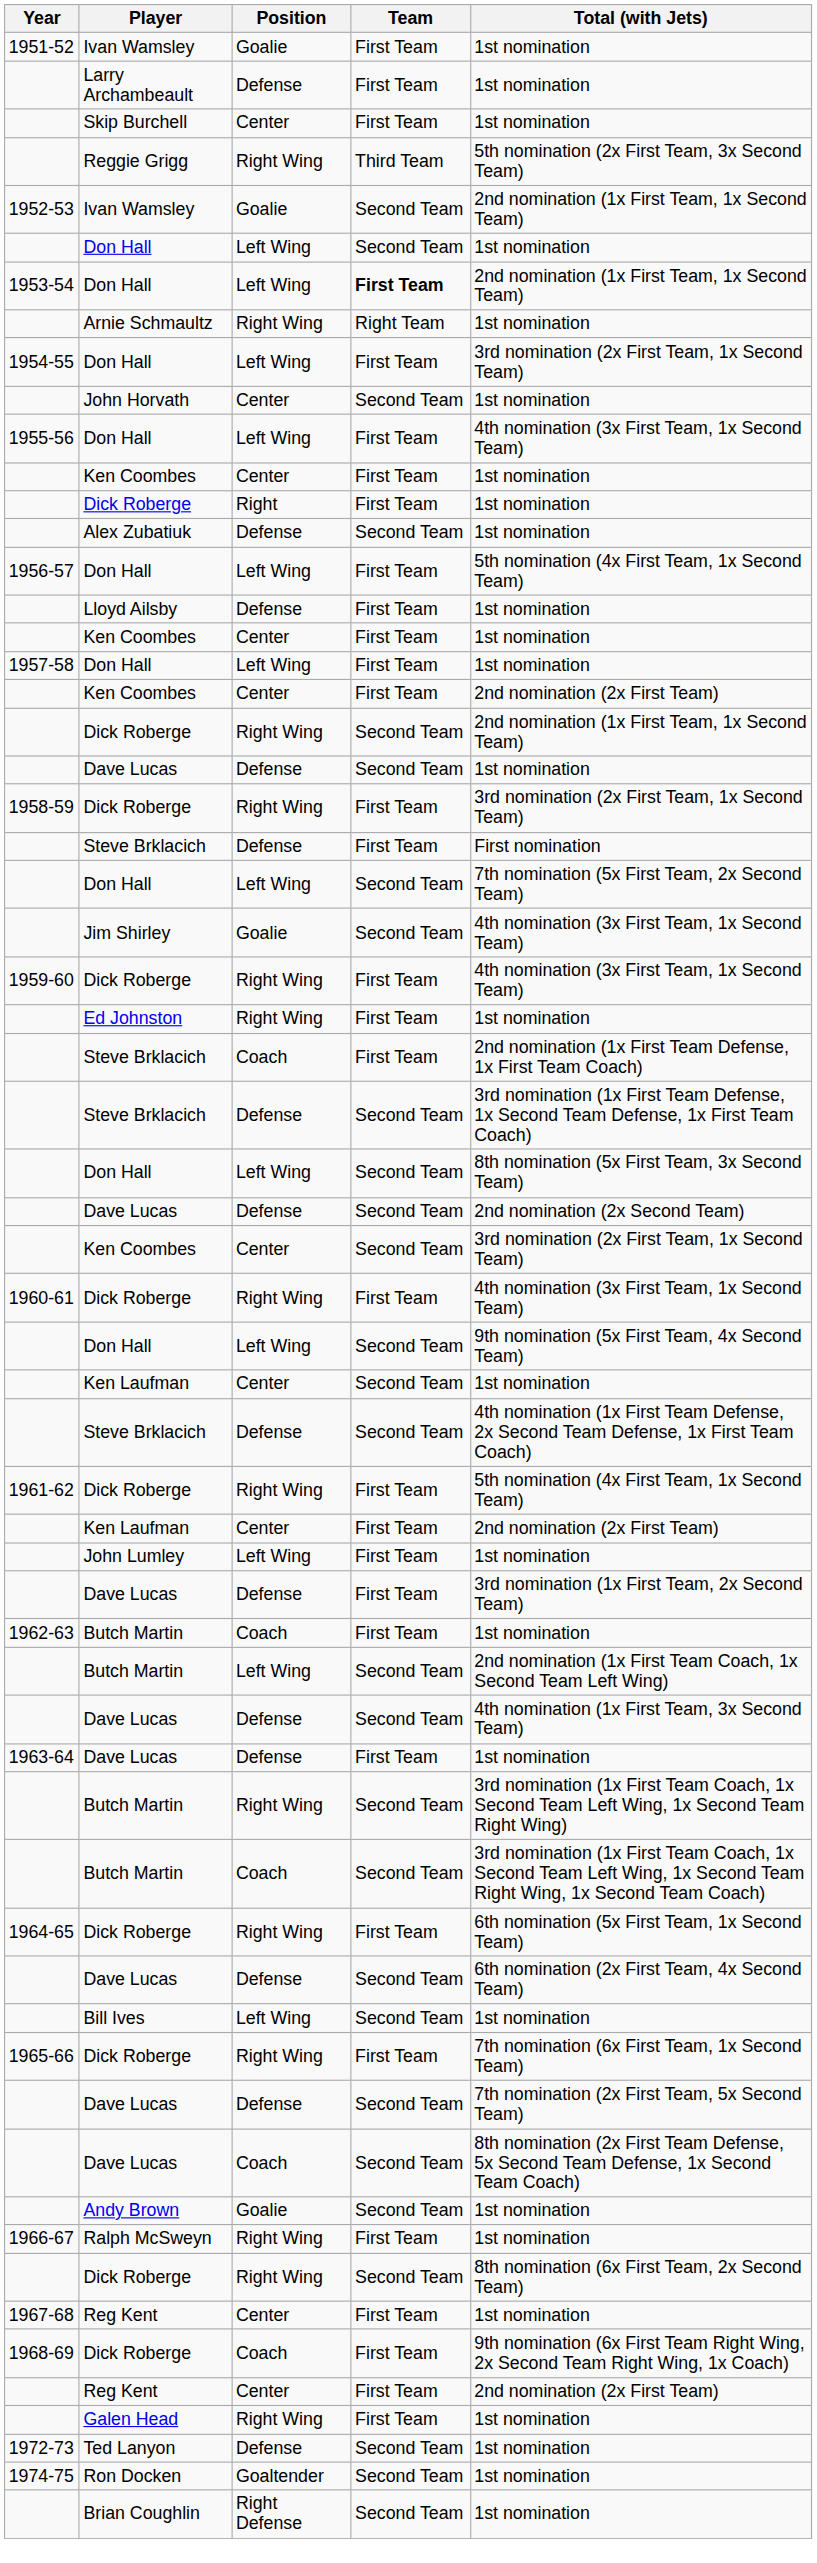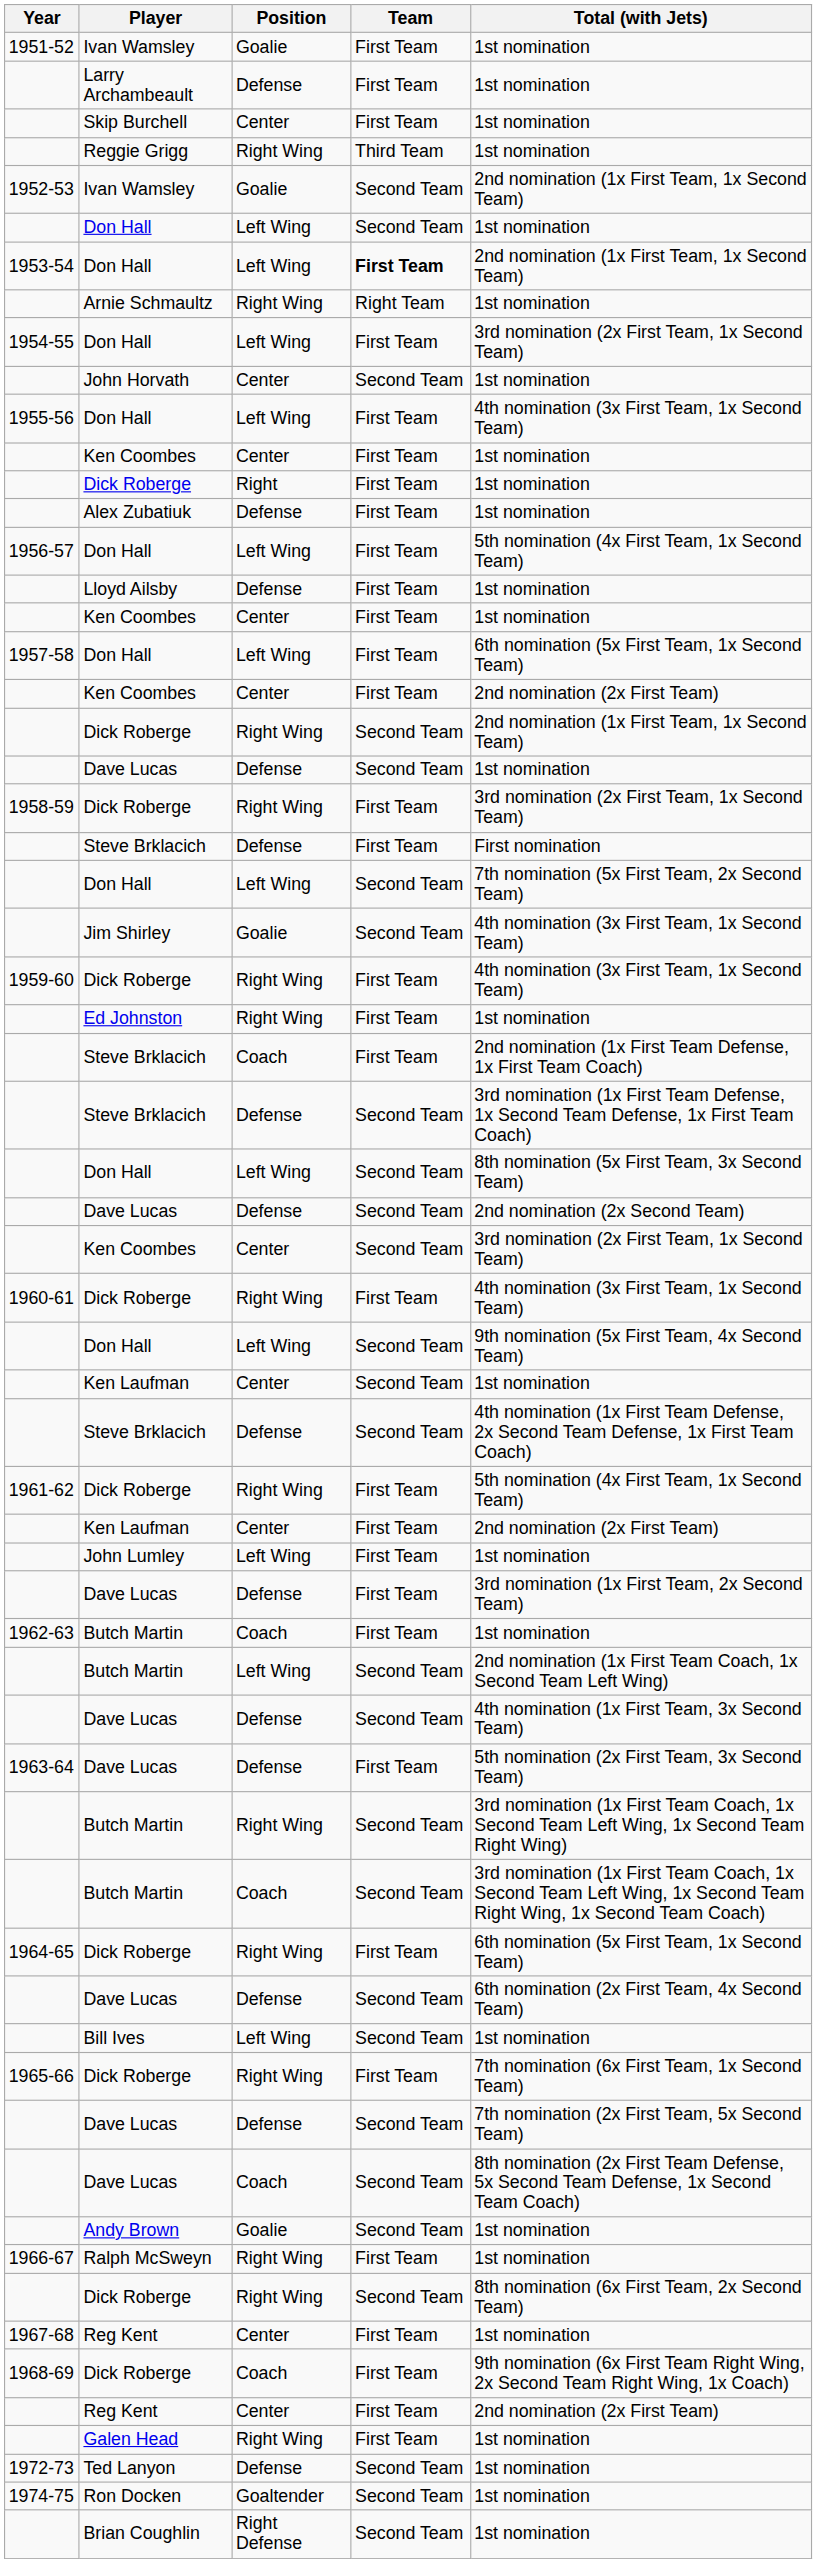 <table class="wikitable" style="text-align:left">
 <tr>
 <th width="60">Year</th>
 <th width="130">Player</th>
 <th width="100">Position</th>
 <th width="100">Team</th>
 <th width="300">Total (with Jets)</th>
 </tr>
 <tr>
 <td>1951-52</td>
 <td>Ivan Wamsley</td>
 <td>Goalie</td>
 <td>First Team</td>
 <td>1st nomination</td>
 </tr>
 <tr>
 <td></td>
 <td>Larry Archambeault</td>
 <td>Defense</td>
 <td>First Team</td>
 <td>1st nomination</td>
 </tr>
 <tr>
 <td></td>
 <td>Skip Burchell</td>
 <td>Center</td>
 <td>First Team</td>
 <td>1st nomination</td>
 </tr>
 <tr>
 <td></td>
 <td>Reggie Grigg</td>
 <td>Right Wing</td>
 <td>Third Team</td>
-<td>5th nomination (2x First Team, 3x Second Team)</td>
+<td>1st nomination</td>
 </tr>
 <tr>
 <td>1952-53</td>
 <td>Ivan Wamsley</td>
 <td>Goalie</td>
 <td>Second Team</td>
 <td>2nd nomination (1x First Team, 1x Second Team)</td>
 </tr>
 <tr>
 <td></td>
 <td><a href='#'>Don Hall</a></td>
 <td>Left Wing</td>
 <td>Second Team</td>
 <td>1st nomination</td>
 </tr>
 <tr>
 <td>1953-54</td>
 <td>Don Hall</td>
 <td>Left Wing</td>
 <td><strong>First Team</strong></td>
 <td>2nd nomination (1x First Team, 1x Second Team)</td>
 </tr>
 <tr>
 <td></td>
 <td>Arnie Schmaultz</td>
 <td>Right Wing</td>
 <td>Right Team</td>
 <td>1st nomination</td>
 </tr>
 <tr>
 <td>1954-55</td>
 <td>Don Hall</td>
 <td>Left Wing</td>
 <td>First Team</td>
 <td>3rd nomination (2x First Team, 1x Second Team)</td>
 </tr>
 <tr>
 <td></td>
 <td>John Horvath</td>
 <td>Center</td>
 <td>Second Team</td>
 <td>1st nomination</td>
 </tr>
 <tr>
 <td>1955-56</td>
 <td>Don Hall</td>
 <td>Left Wing</td>
 <td>First Team</td>
 <td>4th nomination (3x First Team, 1x Second Team)</td>
 </tr>
 <tr>
 <td></td>
 <td>Ken Coombes</td>
 <td>Center</td>
 <td>First Team</td>
 <td>1st nomination</td>
 </tr>
 <tr>
 <td></td>
 <td><a href='#'>Dick Roberge</a></td>
 <td>Right</td>
 <td>First Team</td>
 <td>1st nomination</td>
 </tr>
 <tr>
 <td></td>
 <td>Alex Zubatiuk</td>
 <td>Defense</td>
-<td>Second Team</td>
+<td>First Team</td>
 <td>1st nomination</td>
 </tr>
 <tr>
 <td>1956-57</td>
 <td>Don Hall</td>
 <td>Left Wing</td>
 <td>First Team</td>
 <td>5th nomination (4x First Team, 1x Second Team)</td>
 </tr>
 <tr>
 <td></td>
 <td>Lloyd Ailsby</td>
 <td>Defense</td>
 <td>First Team</td>
 <td>1st nomination</td>
 </tr>
 <tr>
 <td></td>
 <td>Ken Coombes</td>
 <td>Center</td>
 <td>First Team</td>
 <td>1st nomination</td>
 </tr>
 <tr>
 <td>1957-58</td>
 <td>Don Hall</td>
 <td>Left Wing</td>
 <td>First Team</td>
-<td>1st nomination</td>
+<td>6th nomination (5x First Team, 1x Second Team)</td>
 </tr>
 <tr>
 <td></td>
 <td>Ken Coombes</td>
 <td>Center</td>
 <td>First Team</td>
 <td>2nd nomination (2x First Team)</td>
 </tr>
 <tr>
 <td></td>
 <td>Dick Roberge</td>
 <td>Right Wing</td>
 <td>Second Team</td>
 <td>2nd nomination (1x First Team, 1x Second Team)</td>
 </tr>
 <tr>
 <td></td>
 <td>Dave Lucas</td>
 <td>Defense</td>
 <td>Second Team</td>
 <td>1st nomination</td>
 </tr>
 <tr>
 <td>1958-59</td>
 <td>Dick Roberge</td>
 <td>Right Wing</td>
 <td>First Team</td>
 <td>3rd nomination (2x First Team, 1x Second Team)</td>
 </tr>
 <tr>
 <td></td>
 <td>Steve Brklacich</td>
 <td>Defense</td>
 <td>First Team</td>
 <td>First nomination</td>
 </tr>
 <tr>
 <td></td>
 <td>Don Hall</td>
 <td>Left Wing</td>
 <td>Second Team</td>
 <td>7th nomination (5x First Team, 2x Second Team)</td>
 </tr>
 <tr>
 <td></td>
 <td>Jim Shirley</td>
 <td>Goalie</td>
 <td>Second Team</td>
 <td>4th nomination (3x First Team, 1x Second Team)</td>
 </tr>
 <tr>
 <td>1959-60</td>
 <td>Dick Roberge</td>
 <td>Right Wing</td>
 <td>First Team</td>
 <td>4th nomination (3x First Team, 1x Second Team)</td>
 </tr>
 <tr>
 <td></td>
 <td><a href='#'>Ed Johnston</a></td>
 <td>Right Wing</td>
 <td>First Team</td>
 <td>1st nomination</td>
 </tr>
 <tr>
 <td></td>
 <td>Steve Brklacich</td>
 <td>Coach</td>
 <td>First Team</td>
 <td>2nd nomination (1x First Team Defense, 1x First Team Coach)</td>
 </tr>
 <tr>
 <td></td>
 <td>Steve Brklacich</td>
 <td>Defense</td>
 <td>Second Team</td>
 <td>3rd nomination (1x First Team Defense, 1x Second Team Defense, 1x First Team Coach)</td>
 </tr>
 <tr>
 <td></td>
 <td>Don Hall</td>
 <td>Left Wing</td>
 <td>Second Team</td>
 <td>8th nomination (5x First Team, 3x Second Team)</td>
 </tr>
 <tr>
 <td></td>
 <td>Dave Lucas</td>
 <td>Defense</td>
 <td>Second Team</td>
 <td>2nd nomination (2x Second Team)</td>
 </tr>
 <tr>
 <td></td>
 <td>Ken Coombes</td>
 <td>Center</td>
 <td>Second Team</td>
 <td>3rd nomination (2x First Team, 1x Second Team)</td>
 </tr>
 <tr>
 <td>1960-61</td>
 <td>Dick Roberge</td>
 <td>Right Wing</td>
 <td>First Team</td>
 <td>4th nomination (3x First Team, 1x Second Team)</td>
 </tr>
 <tr>
 <td></td>
 <td>Don Hall</td>
 <td>Left Wing</td>
 <td>Second Team</td>
 <td>9th nomination (5x First Team, 4x Second Team)</td>
 </tr>
 <tr>
 <td></td>
 <td>Ken Laufman</td>
 <td>Center</td>
 <td>Second Team</td>
 <td>1st nomination</td>
 </tr>
 <tr>
 <td></td>
 <td>Steve Brklacich</td>
 <td>Defense</td>
 <td>Second Team</td>
 <td>4th nomination (1x First Team Defense, 2x Second Team Defense, 1x First Team Coach)</td>
 </tr>
 <tr>
 <td>1961-62</td>
 <td>Dick Roberge</td>
 <td>Right Wing</td>
 <td>First Team</td>
 <td>5th nomination (4x First Team, 1x Second Team)</td>
 </tr>
 <tr>
 <td></td>
 <td>Ken Laufman</td>
 <td>Center</td>
 <td>First Team</td>
 <td>2nd nomination (2x First Team)</td>
 </tr>
 <tr>
 <td></td>
 <td>John Lumley</td>
 <td>Left Wing</td>
 <td>First Team</td>
 <td>1st nomination</td>
 </tr>
 <tr>
 <td></td>
 <td>Dave Lucas</td>
 <td>Defense</td>
 <td>First Team</td>
 <td>3rd nomination (1x First Team, 2x Second Team)</td>
 </tr>
 <tr>
 <td>1962-63</td>
 <td>Butch Martin</td>
 <td>Coach</td>
 <td>First Team</td>
 <td>1st nomination</td>
 </tr>
 <tr>
 <td></td>
 <td>Butch Martin</td>
 <td>Left Wing</td>
 <td>Second Team</td>
 <td>2nd nomination (1x First Team Coach, 1x Second Team Left Wing)</td>
 </tr>
 <tr>
 <td></td>
 <td>Dave Lucas</td>
 <td>Defense</td>
 <td>Second Team</td>
 <td>4th nomination (1x First Team, 3x Second Team)</td>
 </tr>
 <tr>
 <td>1963-64</td>
 <td>Dave Lucas</td>
 <td>Defense</td>
 <td>First Team</td>
-<td>1st nomination</td>
+<td>5th nomination (2x First Team, 3x Second Team)</td>
 </tr>
 <tr>
 <td></td>
 <td>Butch Martin</td>
 <td>Right Wing</td>
 <td>Second Team</td>
 <td>3rd nomination (1x First Team Coach, 1x Second Team Left Wing, 1x Second Team Right Wing)</td>
 </tr>
 <tr>
 <td></td>
 <td>Butch Martin</td>
 <td>Coach</td>
 <td>Second Team</td>
 <td>3rd nomination (1x First Team Coach, 1x Second Team Left Wing, 1x Second Team Right Wing, 1x Second Team Coach)</td>
 </tr>
 <tr>
 <td>1964-65</td>
 <td>Dick Roberge</td>
 <td>Right Wing</td>
 <td>First Team</td>
 <td>6th nomination (5x First Team, 1x Second Team)</td>
 </tr>
 <tr>
 <td></td>
 <td>Dave Lucas</td>
 <td>Defense</td>
 <td>Second Team</td>
 <td>6th nomination (2x First Team, 4x Second Team)</td>
 </tr>
 <tr>
 <td></td>
 <td>Bill Ives</td>
 <td>Left Wing</td>
 <td>Second Team</td>
 <td>1st nomination</td>
 </tr>
 <tr>
 <td>1965-66</td>
 <td>Dick Roberge</td>
 <td>Right Wing</td>
 <td>First Team</td>
 <td>7th nomination (6x First Team, 1x Second Team)</td>
 </tr>
 <tr>
 <td></td>
 <td>Dave Lucas</td>
 <td>Defense</td>
 <td>Second Team</td>
 <td>7th nomination (2x First Team, 5x Second Team)</td>
 </tr>
 <tr>
 <td></td>
 <td>Dave Lucas</td>
 <td>Coach</td>
 <td>Second Team</td>
 <td>8th nomination (2x First Team Defense, 5x Second Team Defense, 1x Second Team Coach)</td>
 </tr>
 <tr>
 <td></td>
 <td><a href='#'>Andy Brown</a></td>
 <td>Goalie</td>
 <td>Second Team</td>
 <td>1st nomination</td>
 </tr>
 <tr>
 <td>1966-67</td>
 <td>Ralph McSweyn</td>
 <td>Right Wing</td>
 <td>First Team</td>
 <td>1st nomination</td>
 </tr>
 <tr>
 <td></td>
 <td>Dick Roberge</td>
 <td>Right Wing</td>
 <td>Second Team</td>
 <td>8th nomination (6x First Team, 2x Second Team)</td>
 </tr>
 <tr>
 <td>1967-68</td>
 <td>Reg Kent</td>
 <td>Center</td>
 <td>First Team</td>
 <td>1st nomination</td>
 </tr>
 <tr>
 <td>1968-69</td>
 <td>Dick Roberge</td>
 <td>Coach</td>
 <td>First Team</td>
 <td>9th nomination (6x First Team Right Wing, 2x Second Team Right Wing, 1x Coach)</td>
 </tr>
 <tr>
 <td></td>
 <td>Reg Kent</td>
 <td>Center</td>
 <td>First Team</td>
 <td>2nd nomination (2x First Team)</td>
 </tr>
 <tr>
 <td></td>
 <td><a href='#'>Galen Head</a></td>
 <td>Right Wing</td>
 <td>First Team</td>
 <td>1st nomination</td>
 </tr>
 <tr>
 <td>1972-73</td>
 <td>Ted Lanyon</td>
 <td>Defense</td>
 <td>Second Team</td>
 <td>1st nomination</td>
 </tr>
 <tr>
 <td>1974-75</td>
 <td>Ron Docken</td>
 <td>Goaltender</td>
 <td>Second Team</td>
 <td>1st nomination</td>
 </tr>
 <tr>
 <td></td>
 <td>Brian Coughlin</td>
 <td>Right Defense</td>
 <td>Second Team</td>
 <td>1st nomination</td>
 </tr>
 </table>
